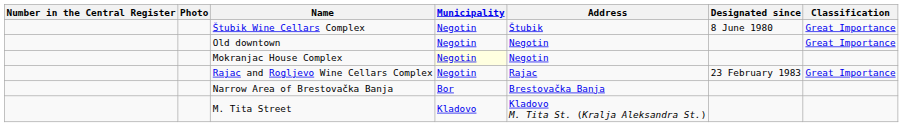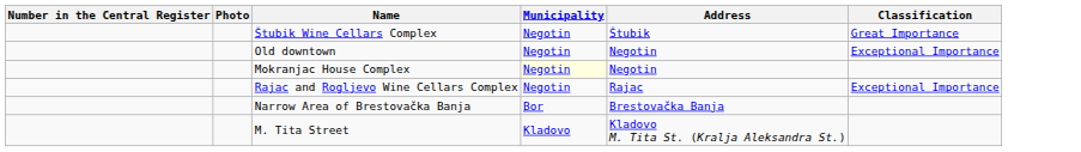 <table class="wikitable sortable">
 <tr>
 <th>Number in the Central Register</th>
 <th>Photo</th>
 <th>Name</th>
 <th><a href='#'>Municipality</a></th>
 <th>Address</th>
-<th>Designated since</th>
 <th>Classification</th>
 </tr>
 <tr>
 <td></td>
 <td></td>
 <td><a href='#'>Štubik Wine Cellars</a> Complex</td>
 <td><a href='#'>Negotin</a></td>
 <td><a href='#'>Štubik</a> <br></td>
-<td>8 June 1980</td>
 <td><a href='#'>Great Importance</a></td>
 </tr>
 <tr>
 <td></td>
 <td></td>
 <td>Old downtown</td>
 <td><a href='#'>Negotin</a></td>
 <td><a href='#'>Negotin</a><br></td>
-<td></td>
-<td><a href='#'>Great Importance</a></td>
+<td><a href='#'>Exceptional Importance</a></td>
 </tr>
 <tr>
 <td></td>
 <td></td>
 <td>Mokranjac House Complex</td>
 <td style="background: lightyellow;"><a href='#'>Negotin</a></td>
 <td><a href='#'>Negotin</a><br></td>
 <td></td>
-<td></td>
 </tr>
 <tr>
 <td></td>
 <td></td>
 <td><a href='#'>Rajac</a> and <a href='#'>Rogljevo</a> Wine Cellars Complex</td>
 <td><a href='#'>Negotin</a></td>
 <td><a href='#'>Rajac</a> <br></td>
-<td>23 February 1983</td>
-<td><a href='#'>Great Importance</a></td>
+<td><a href='#'>Exceptional Importance</a></td>
 </tr>
 <tr>
 <td></td>
 <td></td>
 <td>Narrow Area of Brestovačka Banja</td>
 <td><a href='#'>Bor</a></td>
 <td><a href='#'>Brestovačka Banja</a><br></td>
-<td></td>
 <td></td>
 </tr>
 <tr>
 <td></td>
 <td></td>
 <td>M. Tita Street</td>
 <td><a href='#'>Kladovo</a></td>
 <td><a href='#'>Kladovo</a><br><em>M. Tita St.</em> (<em>Kralja Aleksandra St.</em>)<br></td>
 <td></td>
-<td></td>
 </tr>
 </table>
